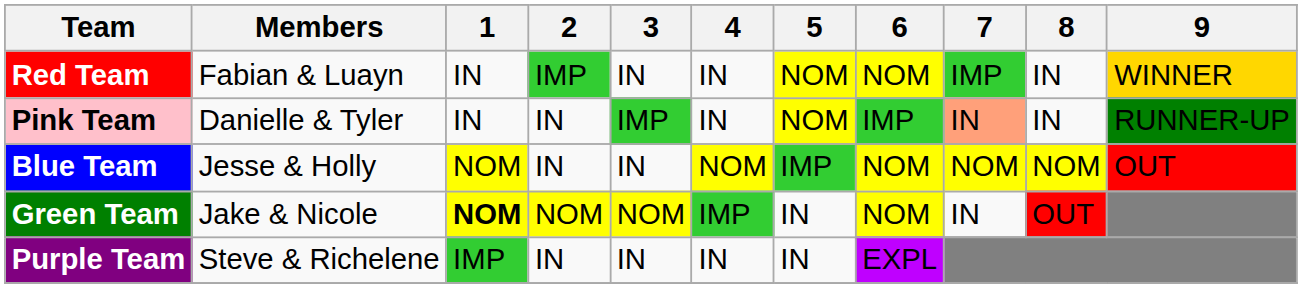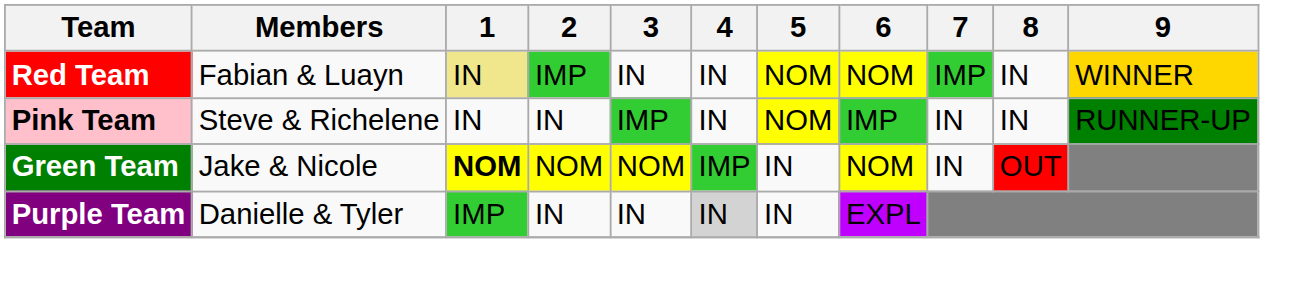 <table class="wikitable">
 <tr>
 <th>Team</th>
 <th>Members</th>
 <th>1</th>
 <th>2</th>
 <th>3</th>
 <th>4</th>
 <th>5</th>
 <th>6</th>
 <th>7</th>
 <th>8</th>
 <th>9</th>
 </tr>
 <tr>
 <td style="background-color:red; color:white"><strong>Red Team</strong></td>
 <td>Fabian & Luayn</td>
-<td>IN</td>
+<td style="background: khaki;">IN</td>
 <td style="background-color:limegreen">IMP</td>
 <td>IN</td>
 <td>IN</td>
 <td style="background-color:yellow">NOM</td>
 <td style="background-color:yellow">NOM</td>
 <td style="background-color:limegreen">IMP</td>
 <td>IN</td>
 <td style="background-color:gold">WINNER</td>
 </tr>
 <tr>
 <td style="background-color:pink"><strong>Pink Team</strong></td>
-<td>Danielle & Tyler</td>
+<td>Steve & Richelene</td>
 <td>IN</td>
 <td>IN</td>
 <td style="background-color:limegreen">IMP</td>
 <td>IN</td>
 <td style="background-color:yellow">NOM</td>
 <td style="background-color:limegreen">IMP</td>
-<td style="background: lightsalmon;">IN</td>
+<td>IN</td>
 <td>IN</td>
 <td style="background-color:green">RUNNER-UP</td>
-</tr>
-<tr>
-<td style="background-color:blue; color:white"><strong>Blue Team</strong></td>
-<td>Jesse & Holly</td>
-<td style="background-color:yellow">NOM</td>
-<td>IN</td>
-<td>IN</td>
-<td style="background-color:yellow">NOM</td>
-<td style="background-color:limegreen">IMP</td>
-<td style="background-color:yellow">NOM</td>
-<td style="background-color:yellow">NOM</td>
-<td style="background-color:yellow">NOM</td>
-<td style="background-color:red">OUT</td>
 </tr>
 <tr>
 <td style="background-color:green; color:white"><strong>Green Team</strong></td>
 <td>Jake & Nicole</td>
 <td style="background-color:yellow"><strong>NOM</strong></td>
 <td style="background-color:yellow">NOM</td>
 <td style="background-color:yellow">NOM</td>
 <td style="background-color:limegreen">IMP</td>
 <td>IN</td>
 <td style="background-color:yellow">NOM</td>
 <td>IN</td>
 <td style="background-color:red">OUT</td>
 <td style="background-color:gray"></td>
 </tr>
 <tr>
 <td style="background-color:purple; color:white"><strong>Purple Team</strong></td>
-<td>Steve & Richelene</td>
+<td>Danielle & Tyler</td>
 <td style="background-color:limegreen">IMP</td>
 <td>IN</td>
 <td>IN</td>
-<td>IN</td>
+<td style="background: lightgrey;">IN</td>
 <td>IN</td>
 <td style="background-color:#BF00FF">EXPL</td>
 <td colspan="3" style="background-color:gray"></td>
 </tr>
 <tr>
 </tr>
 </table>
